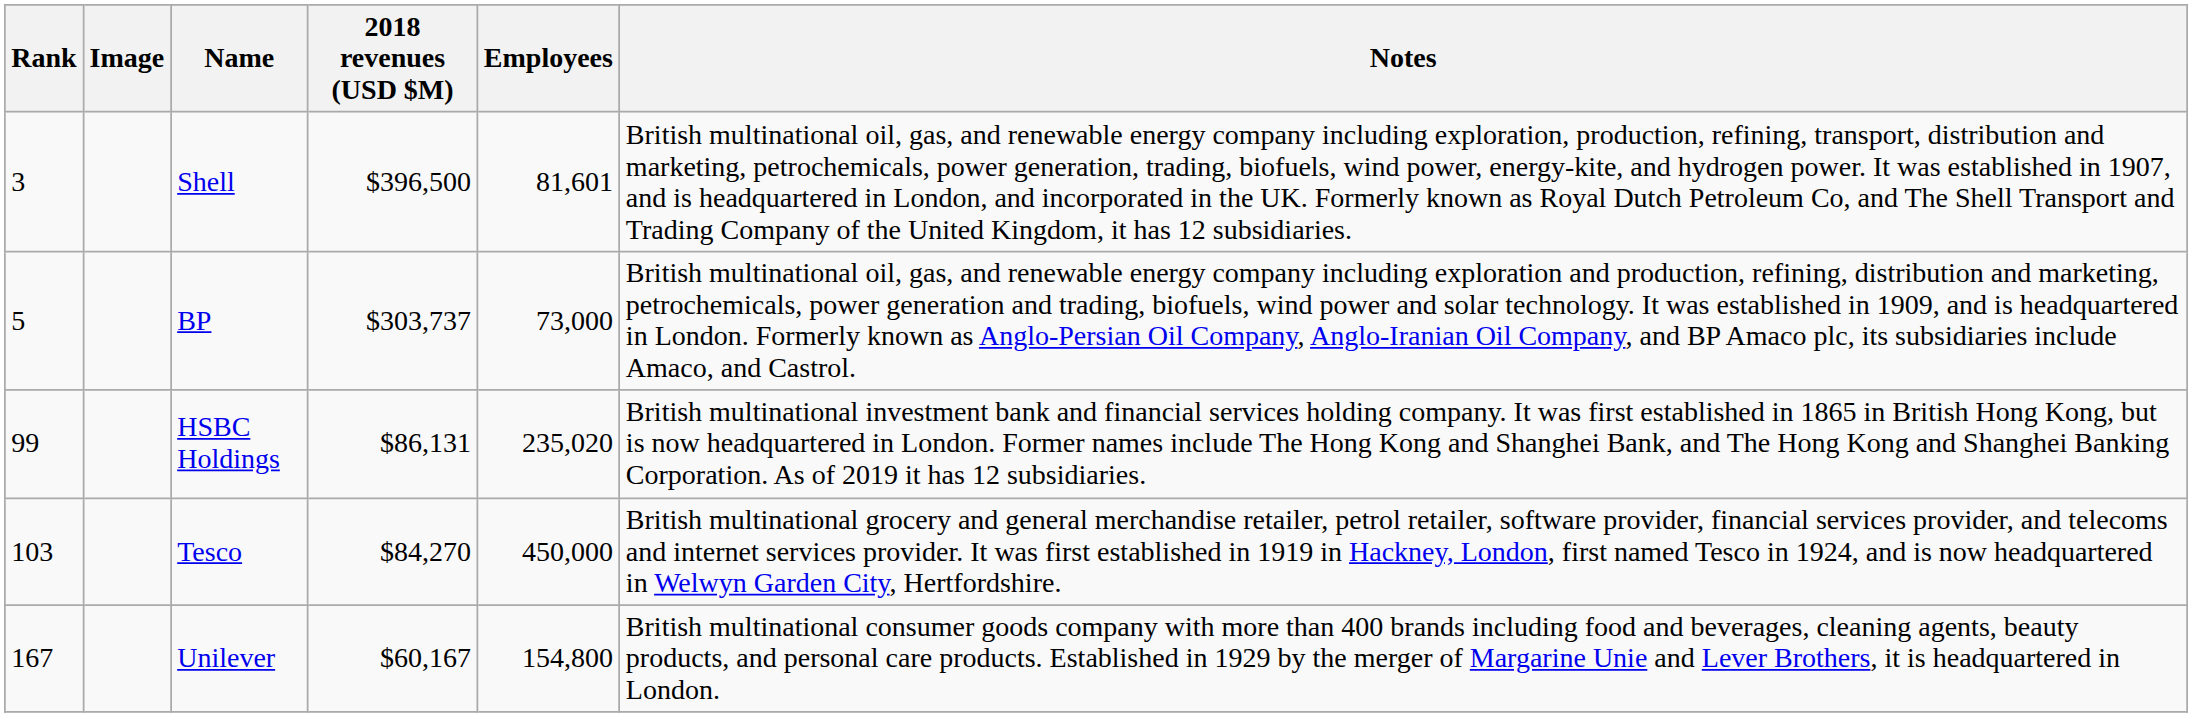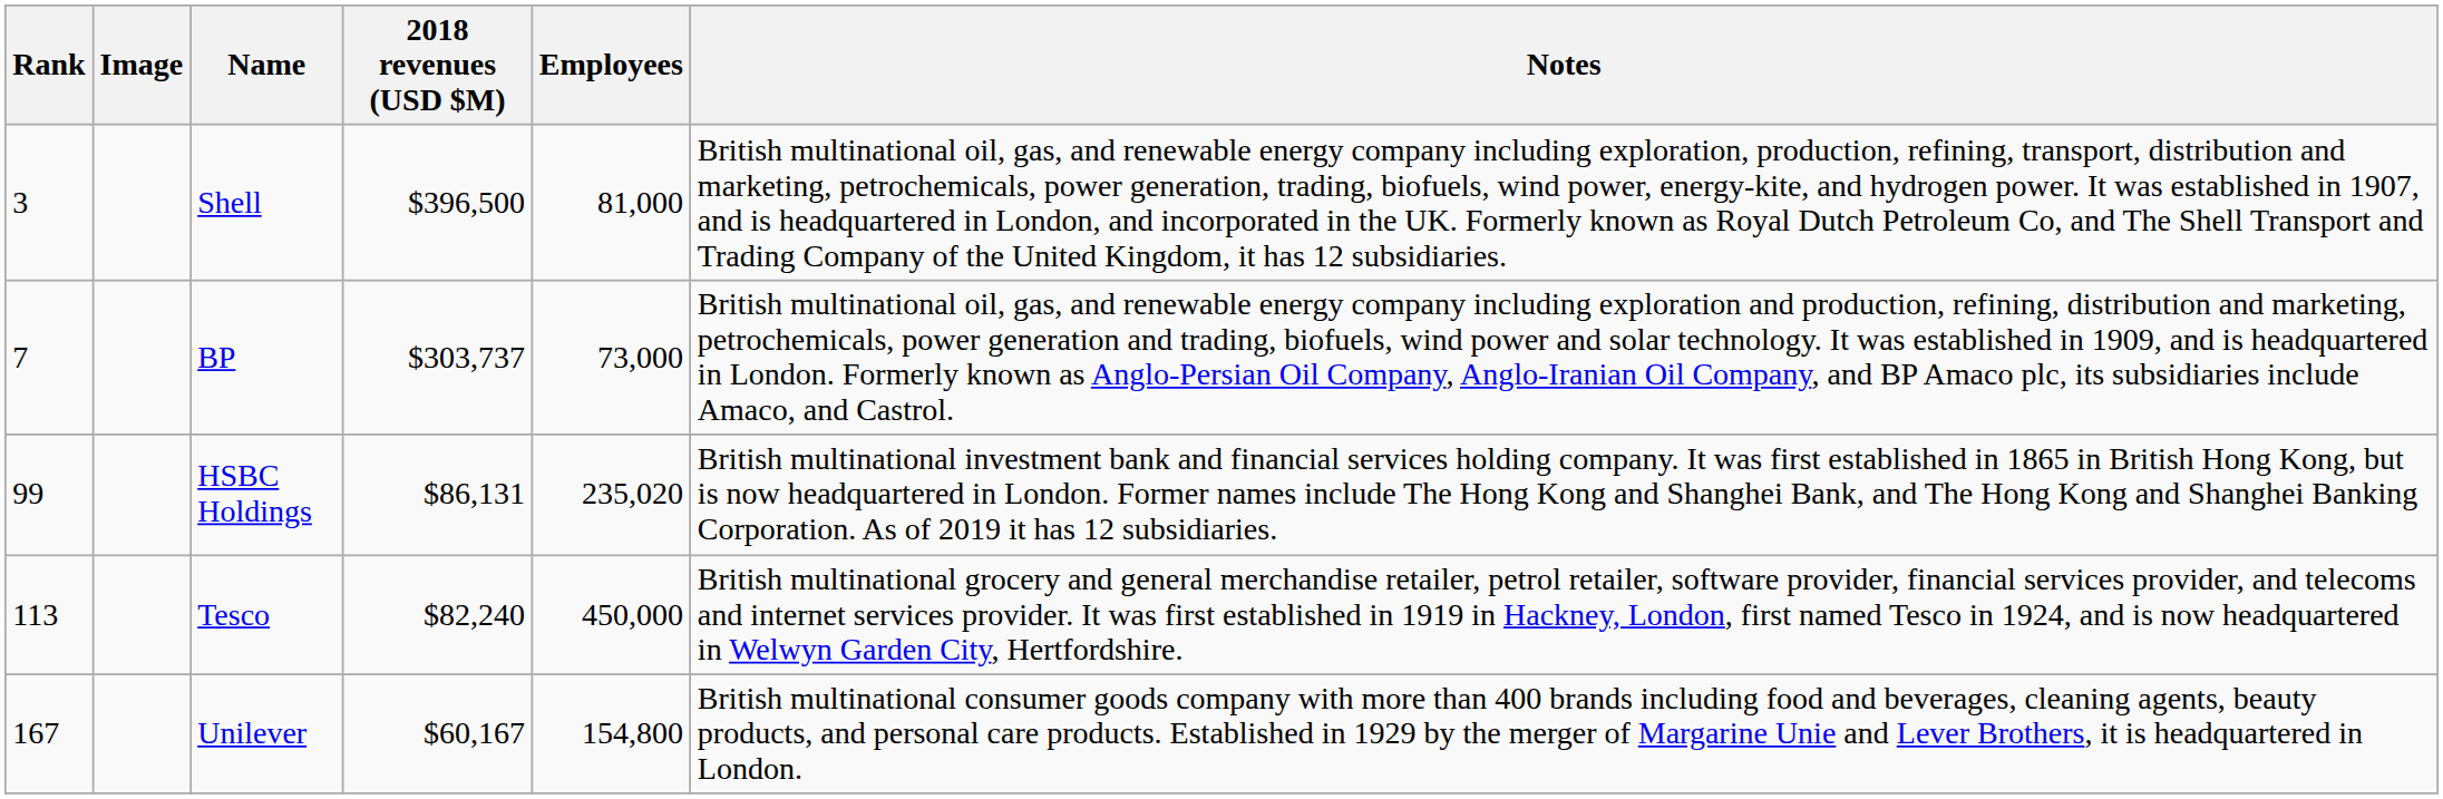 <table class="wikitable sortable">
 <tr>
 <th>Rank</th>
 <th>Image</th>
 <th>Name</th>
 <th>2018 revenues (USD $M)</th>
 <th>Employees</th>
 <th>Notes</th>
 </tr>
 <tr>
 <td>3</td>
 <td></td>
 <td><a href='#'>Shell</a></td>
 <td align="right">$396,500</td>
-<td align="right">81,601</td>
+<td align="right">81,000</td>
 <td>British multinational oil, gas, and renewable energy company including exploration, production, refining, transport, distribution and marketing, petrochemicals, power generation, trading, biofuels, wind power, energy-kite, and hydrogen power. It was established in 1907, and is headquartered in London, and incorporated in the UK. Formerly known as Royal Dutch Petroleum Co, and The Shell Transport and Trading Company of the United Kingdom, it has 12 subsidiaries.</td>
 </tr>
 <tr>
-<td>5</td>
+<td>7</td>
 <td></td>
 <td><a href='#'>BP</a></td>
 <td align="right">$303,737</td>
 <td align="right">73,000</td>
 <td>British multinational oil, gas, and renewable energy company including exploration and production, refining, distribution and marketing, petrochemicals, power generation and trading, biofuels, wind power and solar technology. It was established in 1909, and is headquartered in London. Formerly known as <a href='#'>Anglo-Persian Oil Company</a>, <a href='#'>Anglo-Iranian Oil Company</a>, and BP Amaco plc, its subsidiaries include Amaco, and Castrol.</td>
 </tr>
 <tr>
 <td>99</td>
 <td></td>
 <td><a href='#'>HSBC Holdings</a></td>
 <td align="right">$86,131</td>
 <td align="right">235,020</td>
 <td>British multinational investment bank and financial services holding company. It was first established in 1865 in British Hong Kong, but is now headquartered in London. Former names include The Hong Kong and Shanghei Bank, and The Hong Kong and Shanghei Banking Corporation. As of 2019 it has 12 subsidiaries.</td>
 </tr>
 <tr>
-<td>103</td>
+<td>113</td>
 <td></td>
 <td><a href='#'>Tesco</a></td>
-<td align="right">$84,270</td>
+<td align="right">$82,240</td>
 <td align="right">450,000</td>
 <td>British multinational grocery and general merchandise retailer, petrol retailer, software provider, financial services provider, and telecoms and internet services provider. It was first established in 1919 in <a href='#'>Hackney, London</a>, first named Tesco in 1924, and is now headquartered in <a href='#'>Welwyn Garden City</a>, Hertfordshire.</td>
 </tr>
 <tr>
 <td>167</td>
 <td></td>
 <td><a href='#'>Unilever</a></td>
 <td align="right">$60,167</td>
 <td align="right">154,800</td>
 <td>British multinational consumer goods company with more than 400 brands including food and beverages, cleaning agents, beauty products, and personal care products. Established in 1929 by the merger of <a href='#'>Margarine Unie</a> and <a href='#'>Lever Brothers</a>, it is headquartered in London.</td>
 </tr>
 </table>
